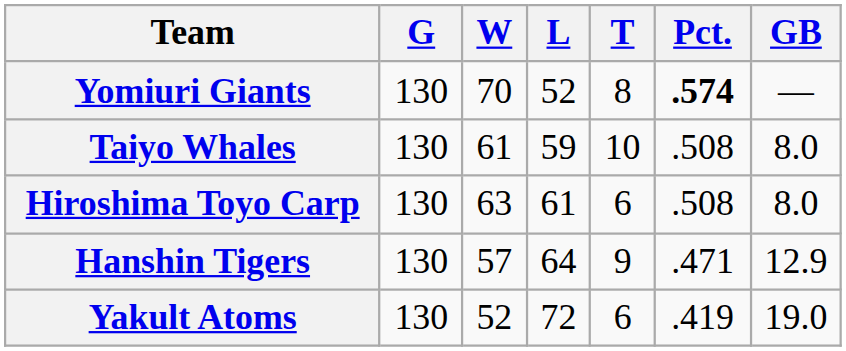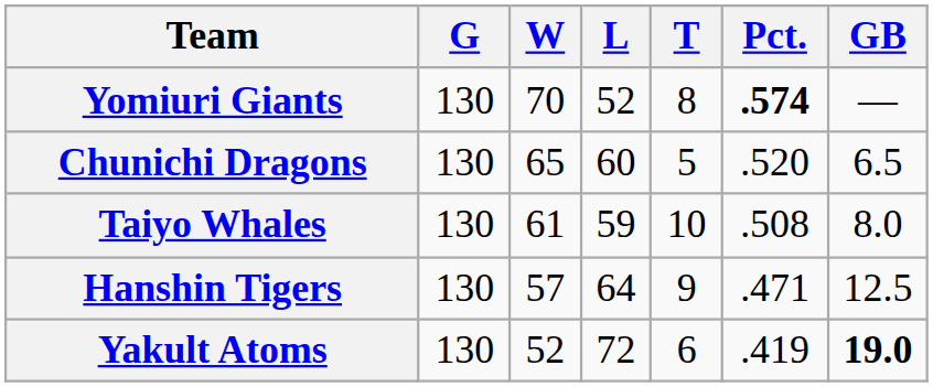 <table class="wikitable plainrowheaders" width="60%" style="text-align:center;">
 <tr>
 <th scope="col" width="35%">Team</th>
 <th scope="col" width="5%"><a href='#'>G</a></th>
 <th scope="col" width="5%"><a href='#'>W</a></th>
 <th scope="col" width="5%"><a href='#'>L</a></th>
 <th scope="col" width="5%"><a href='#'>T</a></th>
 <th scope="col" width="7%"><a href='#'>Pct.</a></th>
 <th scope="col" width="5%"><a href='#'>GB</a></th>
 </tr>
 <tr>
 <th scope="row" style="text-align:center;"><a href='#'>Yomiuri Giants</a></th>
 <td>130</td>
 <td>70</td>
 <td>52</td>
 <td>8</td>
 <td><strong>.574</strong></td>
 <td>—</td>
 </tr>
 <tr>
+<th scope="row" style="text-align:center;"><a href='#'>Chunichi Dragons</a></th>
+<td>130</td>
+<td>65</td>
+<td>60</td>
+<td>5</td>
+<td>.520</td>
+<td>6.5</td>
+</tr>
+<tr>
 <th scope="row" style="text-align:center;"><a href='#'>Taiyo Whales</a></th>
 <td>130</td>
 <td>61</td>
 <td>59</td>
 <td>10</td>
-<td>.508</td>
-<td>8.0</td>
-</tr>
-<tr>
-<th scope="row" style="text-align:center;"><a href='#'>Hiroshima Toyo Carp</a></th>
-<td>130</td>
-<td>63</td>
-<td>61</td>
-<td>6</td>
 <td>.508</td>
 <td>8.0</td>
 </tr>
 <tr>
 <th scope="row" style="text-align:center;"><a href='#'>Hanshin Tigers</a></th>
 <td>130</td>
 <td>57</td>
 <td>64</td>
 <td>9</td>
 <td>.471</td>
-<td>12.9</td>
+<td>12.5</td>
 </tr>
 <tr>
 <th scope="row" style="text-align:center;"><a href='#'>Yakult Atoms</a></th>
 <td>130</td>
 <td>52</td>
 <td>72</td>
 <td>6</td>
 <td>.419</td>
-<td>19.0</td>
+<td><strong>19.0</strong></td>
 </tr>
 </table>
